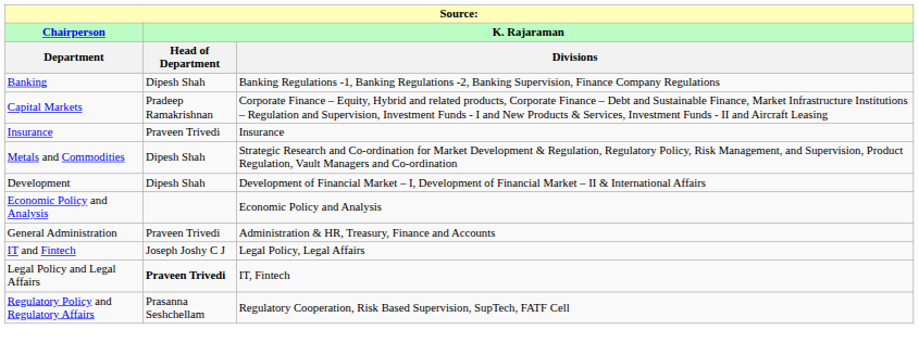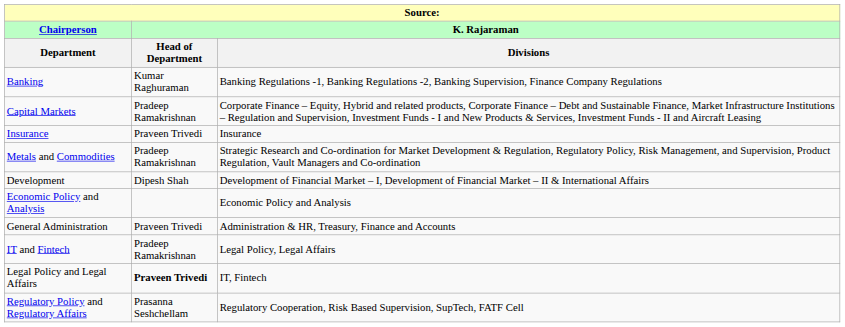 <table class="wikitable">
 <tr>
 <th style="background:#FFFFBB;"  colspan="3">Source:</th>
 </tr>
 <tr>
 <th style="background:#BCFFC5;"><a href='#'>Chairperson</a></th>
 <th style="background:#BCFFC5;" colspan="2">K. Rajaraman</th>
 </tr>
 <tr>
 <th>Department</th>
 <th>Head of Department</th>
 <th>Divisions</th>
 </tr>
 <tr>
 <td><a href='#'>Banking</a></td>
-<td>Dipesh Shah</td>
+<td>Kumar Raghuraman</td>
 <td>Banking Regulations -1, Banking Regulations -2, Banking Supervision, Finance Company Regulations</td>
 </tr>
 <tr>
 <td><a href='#'>Capital Markets</a></td>
 <td>Pradeep Ramakrishnan</td>
 <td>Corporate Finance – Equity, Hybrid and related products, Corporate Finance – Debt and Sustainable Finance, Market Infrastructure Institutions – Regulation and Supervision, Investment Funds - I and New Products & Services, Investment Funds - II and Aircraft Leasing</td>
 </tr>
 <tr>
 <td><a href='#'>Insurance</a></td>
 <td>Praveen Trivedi</td>
 <td>Insurance</td>
 </tr>
 <tr>
 <td><a href='#'>Metals</a> and <a href='#'>Commodities</a></td>
-<td>Dipesh Shah</td>
+<td>Pradeep Ramakrishnan</td>
 <td>Strategic Research and Co-ordination for Market Development & Regulation, Regulatory Policy, Risk Management, and Supervision, Product Regulation, Vault Managers and Co-ordination</td>
 </tr>
 <tr>
 <td>Development</td>
 <td>Dipesh Shah</td>
 <td>Development of Financial Market – I, Development of Financial Market – II & International Affairs</td>
 </tr>
 <tr>
 <td><a href='#'>Economic Policy</a> and <a href='#'>Analysis</a></td>
 <td></td>
 <td>Economic Policy and Analysis</td>
 </tr>
 <tr>
 <td>General Administration</td>
 <td>Praveen Trivedi</td>
 <td>Administration & HR, Treasury, Finance and Accounts</td>
 </tr>
 <tr>
 <td><a href='#'>IT</a> and <a href='#'>Fintech</a></td>
-<td>Joseph Joshy C J</td>
+<td>Pradeep Ramakrishnan</td>
 <td>Legal Policy, Legal Affairs</td>
 </tr>
 <tr>
 <td>Legal Policy and Legal Affairs</td>
 <td><strong>Praveen Trivedi</strong></td>
 <td>IT, Fintech</td>
 </tr>
 <tr>
 <td><a href='#'>Regulatory Policy</a> and <a href='#'>Regulatory Affairs</a></td>
 <td>Prasanna Seshchellam</td>
 <td>Regulatory Cooperation, Risk Based Supervision, SupTech, FATF Cell</td>
 </tr>
 </table>
